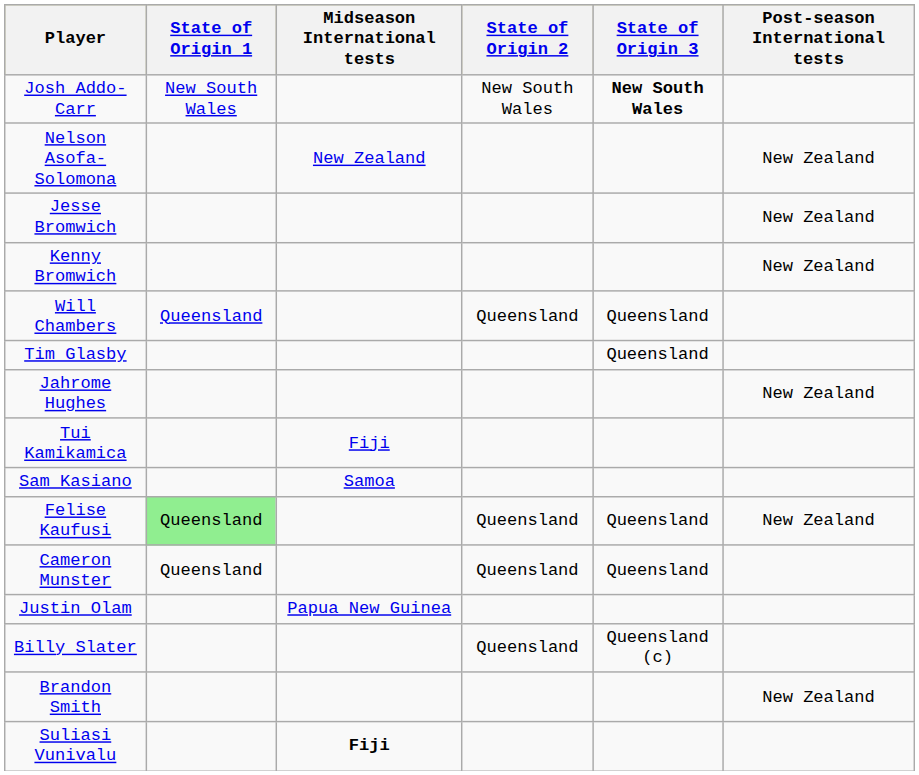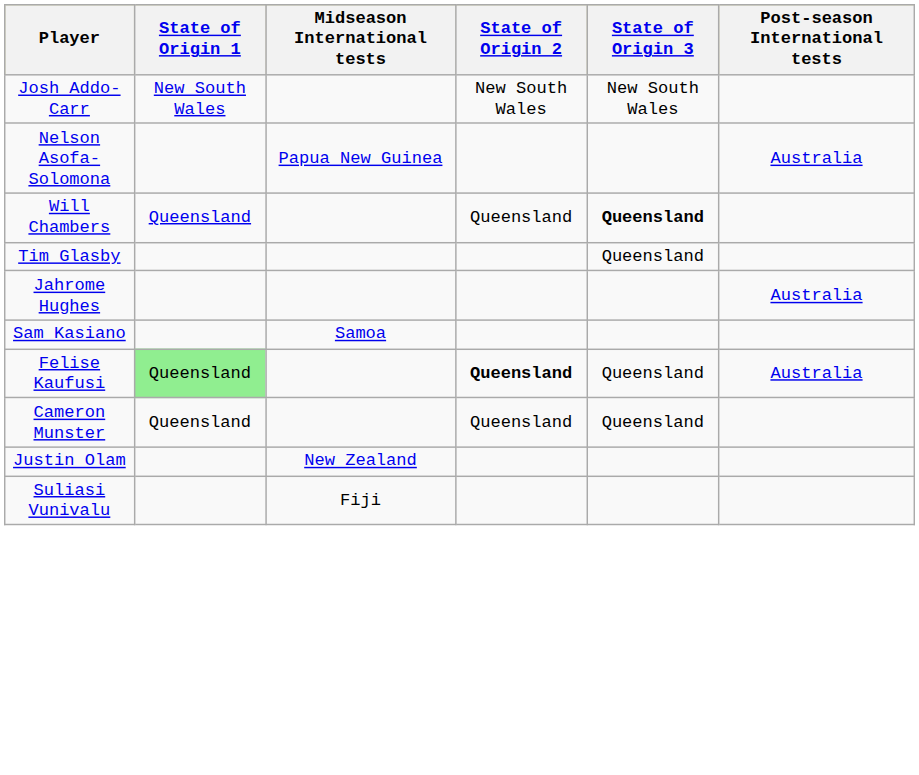 <table class="wikitable"  style="text-align:center; width:100%; font-size:90%;">
 <tr style="background:#bdb76b;">
 <th>Player</th>
 <th><a href='#'>State of Origin 1</a></th>
 <th>Midseason International tests</th>
 <th><a href='#'>State of Origin 2</a></th>
 <th><a href='#'>State of Origin 3</a></th>
 <th>Post-season International tests</th>
 </tr>
 <tr>
 <td><a href='#'>Josh Addo-Carr</a></td>
 <td><a href='#'>New South Wales</a></td>
 <td></td>
 <td>New South Wales</td>
-<td><strong>New South Wales</strong></td>
+<td>New South Wales</td>
 <td></td>
 </tr>
 <tr>
 <td><a href='#'>Nelson Asofa-Solomona</a></td>
 <td></td>
-<td><a href='#'>New Zealand</a></td>
+<td><a href='#'>Papua New Guinea</a></td>
 <td></td>
 <td></td>
-<td>New Zealand</td>
-</tr>
-<tr>
-<td><a href='#'>Jesse Bromwich</a></td>
-<td></td>
-<td></td>
-<td></td>
-<td></td>
-<td>New Zealand</td>
-</tr>
-<tr>
-<td><a href='#'>Kenny Bromwich</a></td>
-<td></td>
-<td></td>
-<td></td>
-<td></td>
-<td>New Zealand</td>
+<td><a href='#'>Australia</a></td>
 </tr>
 <tr>
 <td><a href='#'>Will Chambers</a></td>
 <td><a href='#'>Queensland</a></td>
 <td></td>
 <td>Queensland</td>
-<td>Queensland</td>
+<td><strong>Queensland</strong></td>
 <td></td>
 </tr>
 <tr>
 <td><a href='#'>Tim Glasby</a></td>
 <td></td>
 <td></td>
 <td></td>
 <td>Queensland</td>
 <td></td>
 </tr>
 <tr>
 <td><a href='#'>Jahrome Hughes</a></td>
 <td></td>
 <td></td>
 <td></td>
 <td></td>
-<td>New Zealand</td>
-</tr>
-<tr>
-<td><a href='#'>Tui Kamikamica</a></td>
-<td></td>
-<td><a href='#'>Fiji</a></td>
-<td></td>
-<td></td>
-<td></td>
+<td><a href='#'>Australia</a></td>
 </tr>
 <tr>
 <td><a href='#'>Sam Kasiano</a></td>
 <td></td>
 <td><a href='#'>Samoa</a></td>
 <td></td>
 <td></td>
 <td></td>
 </tr>
 <tr>
 <td><a href='#'>Felise Kaufusi</a></td>
 <td style="background: lightgreen;">Queensland</td>
 <td></td>
+<td><strong>Queensland</strong></td>
 <td>Queensland</td>
-<td>Queensland</td>
-<td>New Zealand</td>
+<td><a href='#'>Australia</a></td>
 </tr>
 <tr>
 <td><a href='#'>Cameron Munster</a></td>
 <td>Queensland</td>
 <td></td>
 <td>Queensland</td>
 <td>Queensland</td>
 <td></td>
 </tr>
 <tr>
 <td><a href='#'>Justin Olam</a></td>
 <td></td>
-<td><a href='#'>Papua New Guinea</a></td>
+<td><a href='#'>New Zealand</a></td>
 <td></td>
 <td></td>
 <td></td>
 </tr>
 <tr>
-<td><a href='#'>Billy Slater</a></td>
-<td></td>
-<td></td>
-<td>Queensland</td>
-<td>Queensland (c)</td>
-<td></td>
-</tr>
-<tr>
-<td><a href='#'>Brandon Smith</a></td>
-<td></td>
-<td></td>
-<td></td>
-<td></td>
-<td>New Zealand</td>
-</tr>
-<tr>
 <td><a href='#'>Suliasi Vunivalu</a></td>
 <td></td>
-<td><strong>Fiji</strong></td>
+<td>Fiji</td>
 <td></td>
 <td></td>
 <td></td>
 </tr>
 </table>
